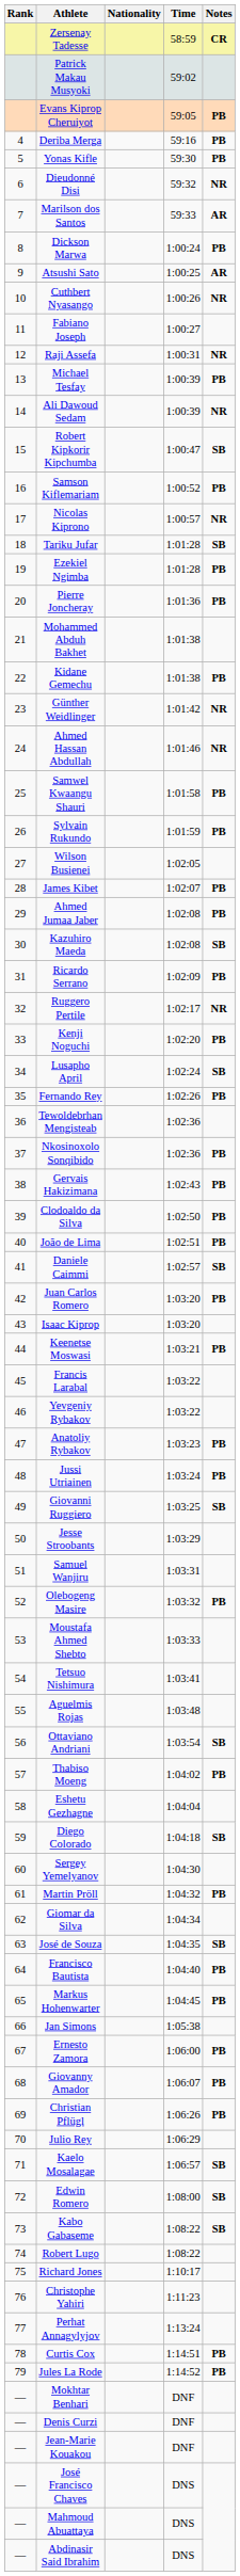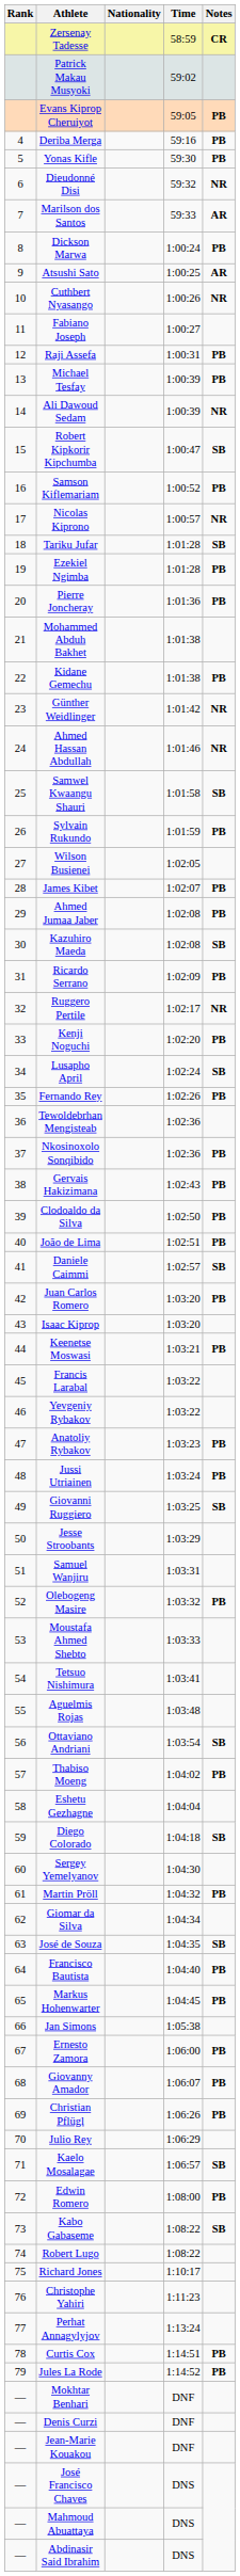 <table class="wikitable sortable" style=" text-align:center; font-size:95%;" width="50%">
 <tr>
 <th>Rank</th>
 <th>Athlete</th>
 <th>Nationality</th>
 <th>Time</th>
 <th>Notes</th>
 </tr>
 <tr bgcolor="#F7F6A8">
 <td align=center></td>
 <td><a href='#'>Zersenay Tadesse</a></td>
 <td></td>
 <td>58:59</td>
 <td><strong>CR</strong></td>
 </tr>
 <tr bgcolor="#DCE5E5">
 <td align=center></td>
 <td><a href='#'>Patrick Makau Musyoki</a></td>
 <td></td>
 <td>59:02</td>
 <td></td>
 </tr>
 <tr bgcolor="#FFDAB9">
 <td align=center></td>
 <td><a href='#'>Evans Kiprop Cheruiyot</a></td>
 <td></td>
 <td>59:05</td>
 <td><strong>PB</strong></td>
 </tr>
 <tr>
 <td align=center>4</td>
 <td><a href='#'>Deriba Merga</a></td>
 <td></td>
 <td>59:16</td>
 <td><strong>PB</strong></td>
 </tr>
 <tr>
 <td align=center>5</td>
 <td><a href='#'>Yonas Kifle</a></td>
 <td></td>
 <td>59:30</td>
 <td><strong>PB</strong></td>
 </tr>
 <tr>
 <td align=center>6</td>
 <td><a href='#'>Dieudonné Disi</a></td>
 <td></td>
 <td>59:32</td>
 <td><strong>NR</strong></td>
 </tr>
 <tr>
 <td align=center>7</td>
 <td><a href='#'>Marilson dos Santos</a></td>
 <td></td>
 <td>59:33</td>
 <td><strong>AR</strong></td>
 </tr>
 <tr>
 <td align=center>8</td>
 <td><a href='#'>Dickson Marwa</a></td>
 <td></td>
 <td>1:00:24</td>
 <td><strong>PB</strong></td>
 </tr>
 <tr>
 <td align=center>9</td>
 <td><a href='#'>Atsushi Sato</a></td>
 <td></td>
 <td>1:00:25</td>
 <td><strong>AR</strong></td>
 </tr>
 <tr>
 <td align=center>10</td>
 <td><a href='#'>Cuthbert Nyasango</a></td>
 <td></td>
 <td>1:00:26</td>
 <td><strong>NR</strong></td>
 </tr>
 <tr>
 <td align=center>11</td>
 <td><a href='#'>Fabiano Joseph</a></td>
 <td></td>
 <td>1:00:27</td>
 <td></td>
 </tr>
 <tr>
 <td align=center>12</td>
 <td><a href='#'>Raji Assefa</a></td>
 <td></td>
 <td>1:00:31</td>
-<td><strong>NR</strong></td>
+<td><strong>PB</strong></td>
 </tr>
 <tr>
 <td align=center>13</td>
 <td><a href='#'>Michael Tesfay</a></td>
 <td></td>
 <td>1:00:39</td>
 <td><strong>PB</strong></td>
 </tr>
 <tr>
 <td align=center>14</td>
 <td><a href='#'>Ali Dawoud Sedam</a></td>
 <td></td>
 <td>1:00:39</td>
 <td><strong>NR</strong></td>
 </tr>
 <tr>
 <td align=center>15</td>
 <td><a href='#'>Robert Kipkorir Kipchumba</a></td>
 <td></td>
 <td>1:00:47</td>
 <td><strong>SB</strong></td>
 </tr>
 <tr>
 <td align=center>16</td>
 <td><a href='#'>Samson Kiflemariam</a></td>
 <td></td>
 <td>1:00:52</td>
 <td><strong>PB</strong></td>
 </tr>
 <tr>
 <td align=center>17</td>
 <td><a href='#'>Nicolas Kiprono</a></td>
 <td></td>
 <td>1:00:57</td>
 <td><strong>NR</strong></td>
 </tr>
 <tr>
 <td align=center>18</td>
 <td><a href='#'>Tariku Jufar</a></td>
 <td></td>
 <td>1:01:28</td>
 <td><strong>SB</strong></td>
 </tr>
 <tr>
 <td align=center>19</td>
 <td><a href='#'>Ezekiel Ngimba</a></td>
 <td></td>
 <td>1:01:28</td>
 <td><strong>PB</strong></td>
 </tr>
 <tr>
 <td align=center>20</td>
 <td><a href='#'>Pierre Joncheray</a></td>
 <td></td>
 <td>1:01:36</td>
 <td><strong>PB</strong></td>
 </tr>
 <tr>
 <td align=center>21</td>
 <td><a href='#'>Mohammed Abduh Bakhet</a></td>
 <td></td>
 <td>1:01:38</td>
 <td></td>
 </tr>
 <tr>
 <td align=center>22</td>
 <td><a href='#'>Kidane Gemechu</a></td>
 <td></td>
 <td>1:01:38</td>
 <td><strong>PB</strong></td>
 </tr>
 <tr>
 <td align=center>23</td>
 <td><a href='#'>Günther Weidlinger</a></td>
 <td></td>
 <td>1:01:42</td>
 <td><strong>NR</strong></td>
 </tr>
 <tr>
 <td align=center>24</td>
 <td><a href='#'>Ahmed Hassan Abdullah</a></td>
 <td></td>
 <td>1:01:46</td>
 <td><strong>NR</strong></td>
 </tr>
 <tr>
 <td align=center>25</td>
 <td><a href='#'>Samwel Kwaangu Shauri</a></td>
 <td></td>
 <td>1:01:58</td>
-<td><strong>PB</strong></td>
+<td><strong>SB</strong></td>
 </tr>
 <tr>
 <td align=center>26</td>
 <td><a href='#'>Sylvain Rukundo</a></td>
 <td></td>
 <td>1:01:59</td>
 <td><strong>PB</strong></td>
 </tr>
 <tr>
 <td align=center>27</td>
 <td><a href='#'>Wilson Busienei</a></td>
 <td></td>
 <td>1:02:05</td>
 <td></td>
 </tr>
 <tr>
 <td align=center>28</td>
 <td><a href='#'>James Kibet</a></td>
 <td></td>
 <td>1:02:07</td>
 <td><strong>PB</strong></td>
 </tr>
 <tr>
 <td align=center>29</td>
 <td><a href='#'>Ahmed Jumaa Jaber</a></td>
 <td></td>
 <td>1:02:08</td>
 <td><strong>PB</strong></td>
 </tr>
 <tr>
 <td align=center>30</td>
 <td><a href='#'>Kazuhiro Maeda</a></td>
 <td></td>
 <td>1:02:08</td>
 <td><strong>SB</strong></td>
 </tr>
 <tr>
 <td align=center>31</td>
 <td><a href='#'>Ricardo Serrano</a></td>
 <td></td>
 <td>1:02:09</td>
 <td><strong>PB</strong></td>
 </tr>
 <tr>
 <td align=center>32</td>
 <td><a href='#'>Ruggero Pertile</a></td>
 <td></td>
 <td>1:02:17</td>
 <td><strong>NR</strong></td>
 </tr>
 <tr>
 <td align=center>33</td>
 <td><a href='#'>Kenji Noguchi</a></td>
 <td></td>
 <td>1:02:20</td>
 <td><strong>PB</strong></td>
 </tr>
 <tr>
 <td align=center>34</td>
 <td><a href='#'>Lusapho April</a></td>
 <td></td>
 <td>1:02:24</td>
 <td><strong>SB</strong></td>
 </tr>
 <tr>
 <td align=center>35</td>
 <td><a href='#'>Fernando Rey</a></td>
 <td></td>
 <td>1:02:26</td>
 <td><strong>PB</strong></td>
 </tr>
 <tr>
 <td align=center>36</td>
 <td><a href='#'>Tewoldebrhan Mengisteab</a></td>
 <td></td>
 <td>1:02:36</td>
 <td></td>
 </tr>
 <tr>
 <td align=center>37</td>
 <td><a href='#'>Nkosinoxolo Sonqibido</a></td>
 <td></td>
 <td>1:02:36</td>
 <td><strong>PB</strong></td>
 </tr>
 <tr>
 <td align=center>38</td>
 <td><a href='#'>Gervais Hakizimana</a></td>
 <td></td>
 <td>1:02:43</td>
 <td><strong>PB</strong></td>
 </tr>
 <tr>
 <td align=center>39</td>
 <td><a href='#'>Clodoaldo da Silva</a></td>
 <td></td>
 <td>1:02:50</td>
 <td><strong>PB</strong></td>
 </tr>
 <tr>
 <td align=center>40</td>
 <td><a href='#'>João de Lima</a></td>
 <td></td>
 <td>1:02:51</td>
 <td><strong>PB</strong></td>
 </tr>
 <tr>
 <td align=center>41</td>
 <td><a href='#'>Daniele Caimmi</a></td>
 <td></td>
 <td>1:02:57</td>
 <td><strong>SB</strong></td>
 </tr>
 <tr>
 <td align=center>42</td>
 <td><a href='#'>Juan Carlos Romero</a></td>
 <td></td>
 <td>1:03:20</td>
 <td><strong>PB</strong></td>
 </tr>
 <tr>
 <td align=center>43</td>
 <td><a href='#'>Isaac Kiprop</a></td>
 <td></td>
 <td>1:03:20</td>
 <td></td>
 </tr>
 <tr>
 <td align=center>44</td>
 <td><a href='#'>Keenetse Moswasi</a></td>
 <td></td>
 <td>1:03:21</td>
 <td><strong>PB</strong></td>
 </tr>
 <tr>
 <td align=center>45</td>
 <td><a href='#'>Francis Larabal</a></td>
 <td></td>
 <td>1:03:22</td>
 <td></td>
 </tr>
 <tr>
 <td align=center>46</td>
 <td><a href='#'>Yevgeniy Rybakov</a></td>
 <td></td>
 <td>1:03:22</td>
 <td></td>
 </tr>
 <tr>
 <td align=center>47</td>
 <td><a href='#'>Anatoliy Rybakov</a></td>
 <td></td>
 <td>1:03:23</td>
 <td><strong>PB</strong></td>
 </tr>
 <tr>
 <td align=center>48</td>
 <td><a href='#'>Jussi Utriainen</a></td>
 <td></td>
 <td>1:03:24</td>
 <td><strong>PB</strong></td>
 </tr>
 <tr>
 <td align=center>49</td>
 <td><a href='#'>Giovanni Ruggiero</a></td>
 <td></td>
 <td>1:03:25</td>
 <td><strong>SB</strong></td>
 </tr>
 <tr>
 <td align=center>50</td>
 <td><a href='#'>Jesse Stroobants</a></td>
 <td></td>
 <td>1:03:29</td>
 <td></td>
 </tr>
 <tr>
 <td align=center>51</td>
 <td><a href='#'>Samuel Wanjiru</a></td>
 <td></td>
 <td>1:03:31</td>
 <td></td>
 </tr>
 <tr>
 <td align=center>52</td>
 <td><a href='#'>Olebogeng Masire</a></td>
 <td></td>
 <td>1:03:32</td>
 <td><strong>PB</strong></td>
 </tr>
 <tr>
 <td align=center>53</td>
 <td><a href='#'>Moustafa Ahmed Shebto</a></td>
 <td></td>
 <td>1:03:33</td>
 <td></td>
 </tr>
 <tr>
 <td align=center>54</td>
 <td><a href='#'>Tetsuo Nishimura</a></td>
 <td></td>
 <td>1:03:41</td>
 <td></td>
 </tr>
 <tr>
 <td align=center>55</td>
 <td><a href='#'>Aguelmis Rojas</a></td>
 <td></td>
 <td>1:03:48</td>
 <td></td>
 </tr>
 <tr>
 <td align=center>56</td>
 <td><a href='#'>Ottaviano Andriani</a></td>
 <td></td>
 <td>1:03:54</td>
 <td><strong>SB</strong></td>
 </tr>
 <tr>
 <td align=center>57</td>
 <td><a href='#'>Thabiso Moeng</a></td>
 <td></td>
 <td>1:04:02</td>
 <td><strong>PB</strong></td>
 </tr>
 <tr>
 <td align=center>58</td>
 <td><a href='#'>Eshetu Gezhagne</a></td>
 <td></td>
 <td>1:04:04</td>
 <td></td>
 </tr>
 <tr>
 <td align=center>59</td>
 <td><a href='#'>Diego Colorado</a></td>
 <td></td>
 <td>1:04:18</td>
 <td><strong>SB</strong></td>
 </tr>
 <tr>
 <td align=center>60</td>
 <td><a href='#'>Sergey Yemelyanov</a></td>
 <td></td>
 <td>1:04:30</td>
 <td></td>
 </tr>
 <tr>
 <td align=center>61</td>
 <td><a href='#'>Martin Pröll</a></td>
 <td></td>
 <td>1:04:32</td>
 <td><strong>PB</strong></td>
 </tr>
 <tr>
 <td align=center>62</td>
 <td><a href='#'>Giomar da Silva</a></td>
 <td></td>
 <td>1:04:34</td>
 <td></td>
 </tr>
 <tr>
 <td align=center>63</td>
 <td><a href='#'>José de Souza</a></td>
 <td></td>
 <td>1:04:35</td>
 <td><strong>SB</strong></td>
 </tr>
 <tr>
 <td align=center>64</td>
 <td><a href='#'>Francisco Bautista</a></td>
 <td></td>
 <td>1:04:40</td>
 <td><strong>PB</strong></td>
 </tr>
 <tr>
 <td align=center>65</td>
 <td><a href='#'>Markus Hohenwarter</a></td>
 <td></td>
 <td>1:04:45</td>
 <td><strong>PB</strong></td>
 </tr>
 <tr>
 <td align=center>66</td>
 <td><a href='#'>Jan Simons</a></td>
 <td></td>
 <td>1:05:38</td>
 <td></td>
 </tr>
 <tr>
 <td align=center>67</td>
 <td><a href='#'>Ernesto Zamora</a></td>
 <td></td>
 <td>1:06:00</td>
 <td><strong>PB</strong></td>
 </tr>
 <tr>
 <td align=center>68</td>
 <td><a href='#'>Giovanny Amador</a></td>
 <td></td>
 <td>1:06:07</td>
 <td><strong>PB</strong></td>
 </tr>
 <tr>
 <td align=center>69</td>
 <td><a href='#'>Christian Pflügl</a></td>
 <td></td>
 <td>1:06:26</td>
 <td><strong>PB</strong></td>
 </tr>
 <tr>
 <td align=center>70</td>
 <td><a href='#'>Julio Rey</a></td>
 <td></td>
 <td>1:06:29</td>
 <td></td>
 </tr>
 <tr>
 <td align=center>71</td>
 <td><a href='#'>Kaelo Mosalagae</a></td>
 <td></td>
 <td>1:06:57</td>
 <td><strong>SB</strong></td>
 </tr>
 <tr>
 <td align=center>72</td>
 <td><a href='#'>Edwin Romero</a></td>
 <td></td>
 <td>1:08:00</td>
-<td><strong>SB</strong></td>
+<td><strong>PB</strong></td>
 </tr>
 <tr>
 <td align=center>73</td>
 <td><a href='#'>Kabo Gabaseme</a></td>
 <td></td>
 <td>1:08:22</td>
 <td><strong>SB</strong></td>
 </tr>
 <tr>
 <td align=center>74</td>
 <td><a href='#'>Robert Lugo</a></td>
 <td></td>
 <td>1:08:22</td>
 <td></td>
 </tr>
 <tr>
 <td align=center>75</td>
 <td><a href='#'>Richard Jones</a></td>
 <td></td>
 <td>1:10:17</td>
 <td></td>
 </tr>
 <tr>
 <td align=center>76</td>
 <td><a href='#'>Christophe Yahiri</a></td>
 <td></td>
 <td>1:11:23</td>
 <td></td>
 </tr>
 <tr>
 <td align=center>77</td>
 <td><a href='#'>Perhat Annagylyjov</a></td>
 <td></td>
 <td>1:13:24</td>
 <td></td>
 </tr>
 <tr>
 <td align=center>78</td>
 <td><a href='#'>Curtis Cox</a></td>
 <td></td>
 <td>1:14:51</td>
 <td><strong>PB</strong></td>
 </tr>
 <tr>
 <td align=center>79</td>
 <td><a href='#'>Jules La Rode</a></td>
 <td></td>
 <td>1:14:52</td>
 <td><strong>PB</strong></td>
 </tr>
 <tr>
 <td align=center>—</td>
 <td><a href='#'>Mokhtar Benhari</a></td>
 <td></td>
 <td>DNF</td>
 <td></td>
 </tr>
 <tr>
 <td align=center>—</td>
 <td><a href='#'>Denis Curzi</a></td>
 <td></td>
 <td>DNF</td>
 <td></td>
 </tr>
 <tr>
 <td align=center>—</td>
 <td><a href='#'>Jean-Marie Kouakou</a></td>
 <td></td>
 <td>DNF</td>
 <td></td>
 </tr>
 <tr>
 <td align=center>—</td>
 <td><a href='#'>José Francisco Chaves</a></td>
 <td></td>
 <td>DNS</td>
 </tr>
 <tr>
 <td align=center>—</td>
 <td><a href='#'>Mahmoud Abuattaya</a></td>
 <td></td>
 <td>DNS</td>
 </tr>
 <tr>
 <td align=center>—</td>
 <td><a href='#'>Abdinasir Said Ibrahim</a></td>
 <td></td>
 <td>DNS</td>
 </tr>
 </table>
